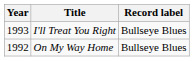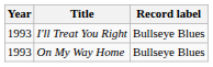 <table class="wikitable sortable">
 <tr>
 <th>Year</th>
 <th>Title</th>
 <th>Record label</th>
 </tr>
 <tr>
 <td>1993</td>
 <td><em>I'll Treat You Right</em></td>
 <td style="text-align:center;">Bullseye Blues</td>
 </tr>
 <tr>
-<td>1992</td>
+<td>1993</td>
 <td><em>On My Way Home</em></td>
 <td style="text-align:center;">Bullseye Blues</td>
 </tr>
 </table>
